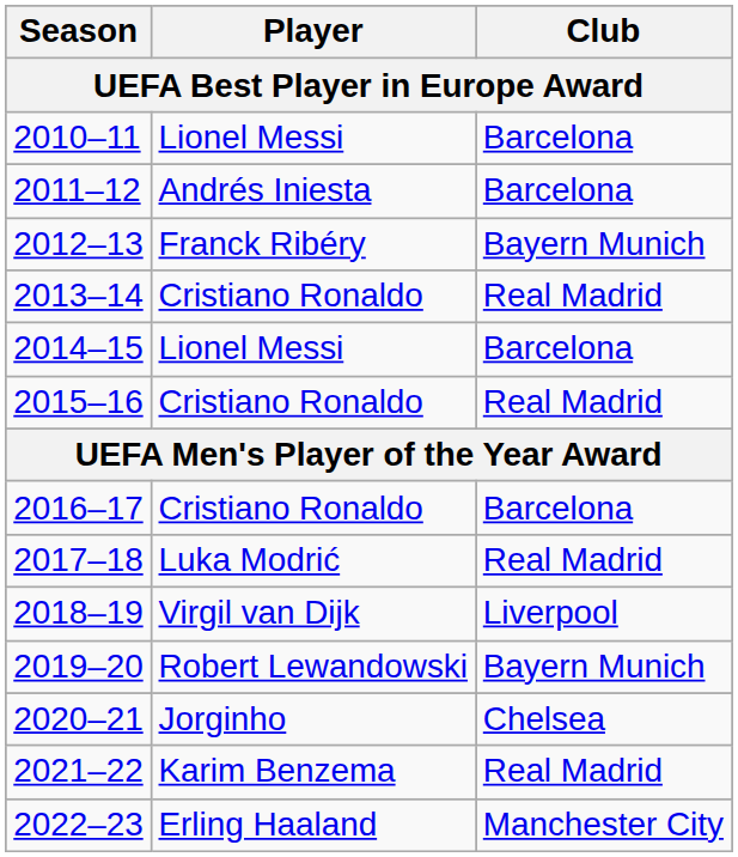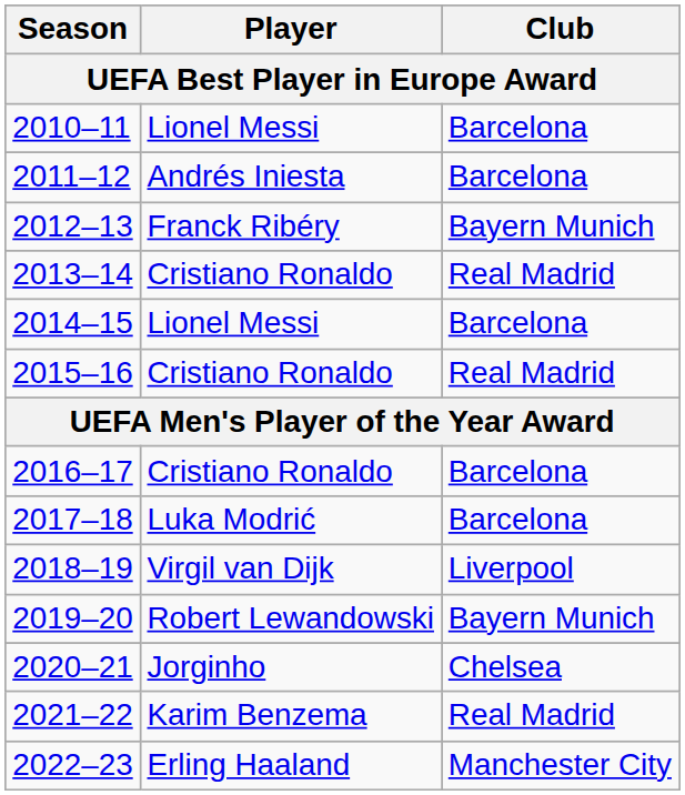 <table class="wikitable">
 <tr>
 <th>Season</th>
 <th>Player</th>
 <th>Club</th>
 </tr>
 <tr>
 <th colspan=3>UEFA Best Player in Europe Award</th>
 </tr>
 <tr>
 <td><a href='#'>2010–11</a></td>
 <td> <a href='#'>Lionel Messi</a></td>
 <td> <a href='#'>Barcelona</a></td>
 </tr>
 <tr>
 <td><a href='#'>2011–12</a></td>
 <td> <a href='#'>Andrés Iniesta</a></td>
 <td> <a href='#'>Barcelona</a></td>
 </tr>
 <tr>
 <td><a href='#'>2012–13</a></td>
 <td> <a href='#'>Franck Ribéry</a></td>
 <td> <a href='#'>Bayern Munich</a></td>
 </tr>
 <tr>
 <td><a href='#'>2013–14</a></td>
 <td> <a href='#'>Cristiano Ronaldo</a></td>
 <td> <a href='#'>Real Madrid</a></td>
 </tr>
 <tr>
 <td><a href='#'>2014–15</a></td>
 <td> <a href='#'>Lionel Messi</a></td>
 <td> <a href='#'>Barcelona</a></td>
 </tr>
 <tr>
 <td><a href='#'>2015–16</a></td>
 <td> <a href='#'>Cristiano Ronaldo</a></td>
 <td> <a href='#'>Real Madrid</a></td>
 </tr>
 <tr>
 <th colspan=3>UEFA Men's Player of the Year Award</th>
 </tr>
 <tr>
 <td><a href='#'>2016–17</a></td>
 <td> <a href='#'>Cristiano Ronaldo</a></td>
 <td> <a href='#'>Barcelona</a></td>
 </tr>
 <tr>
 <td><a href='#'>2017–18</a></td>
 <td> <a href='#'>Luka Modrić</a></td>
-<td> <a href='#'>Real Madrid</a></td>
+<td> <a href='#'>Barcelona</a></td>
 </tr>
 <tr>
 <td><a href='#'>2018–19</a></td>
 <td> <a href='#'>Virgil van Dijk</a></td>
 <td> <a href='#'>Liverpool</a></td>
 </tr>
 <tr>
 <td><a href='#'>2019–20</a></td>
 <td> <a href='#'>Robert Lewandowski</a></td>
 <td> <a href='#'>Bayern Munich</a></td>
 </tr>
 <tr>
 <td><a href='#'>2020–21</a></td>
 <td> <a href='#'>Jorginho</a></td>
 <td> <a href='#'>Chelsea</a></td>
 </tr>
 <tr>
 <td><a href='#'>2021–22</a></td>
 <td> <a href='#'>Karim Benzema</a></td>
 <td> <a href='#'>Real Madrid</a></td>
 </tr>
 <tr>
 <td><a href='#'>2022–23</a></td>
 <td> <a href='#'>Erling Haaland</a></td>
 <td> <a href='#'>Manchester City</a></td>
 </tr>
 </table>
